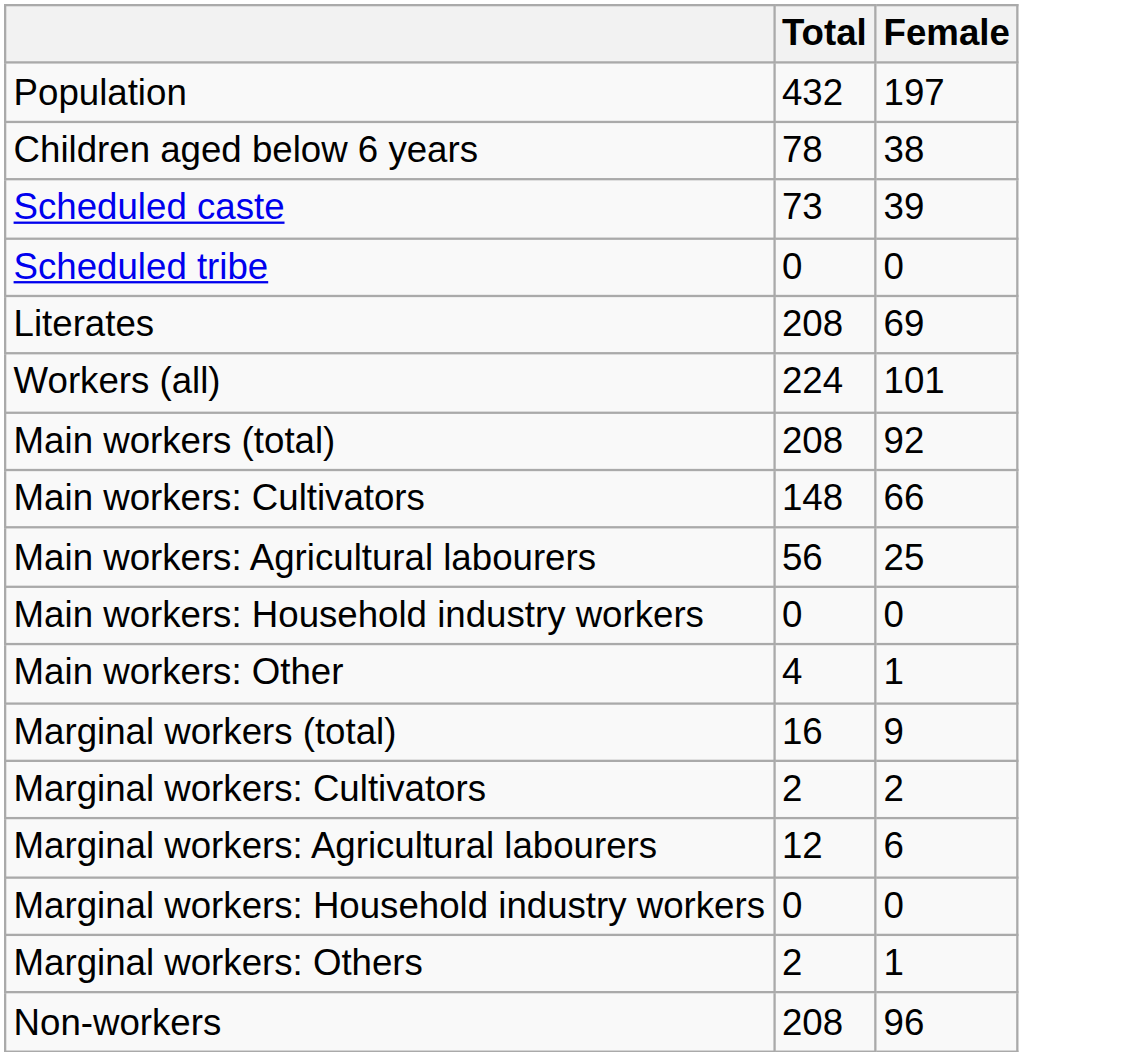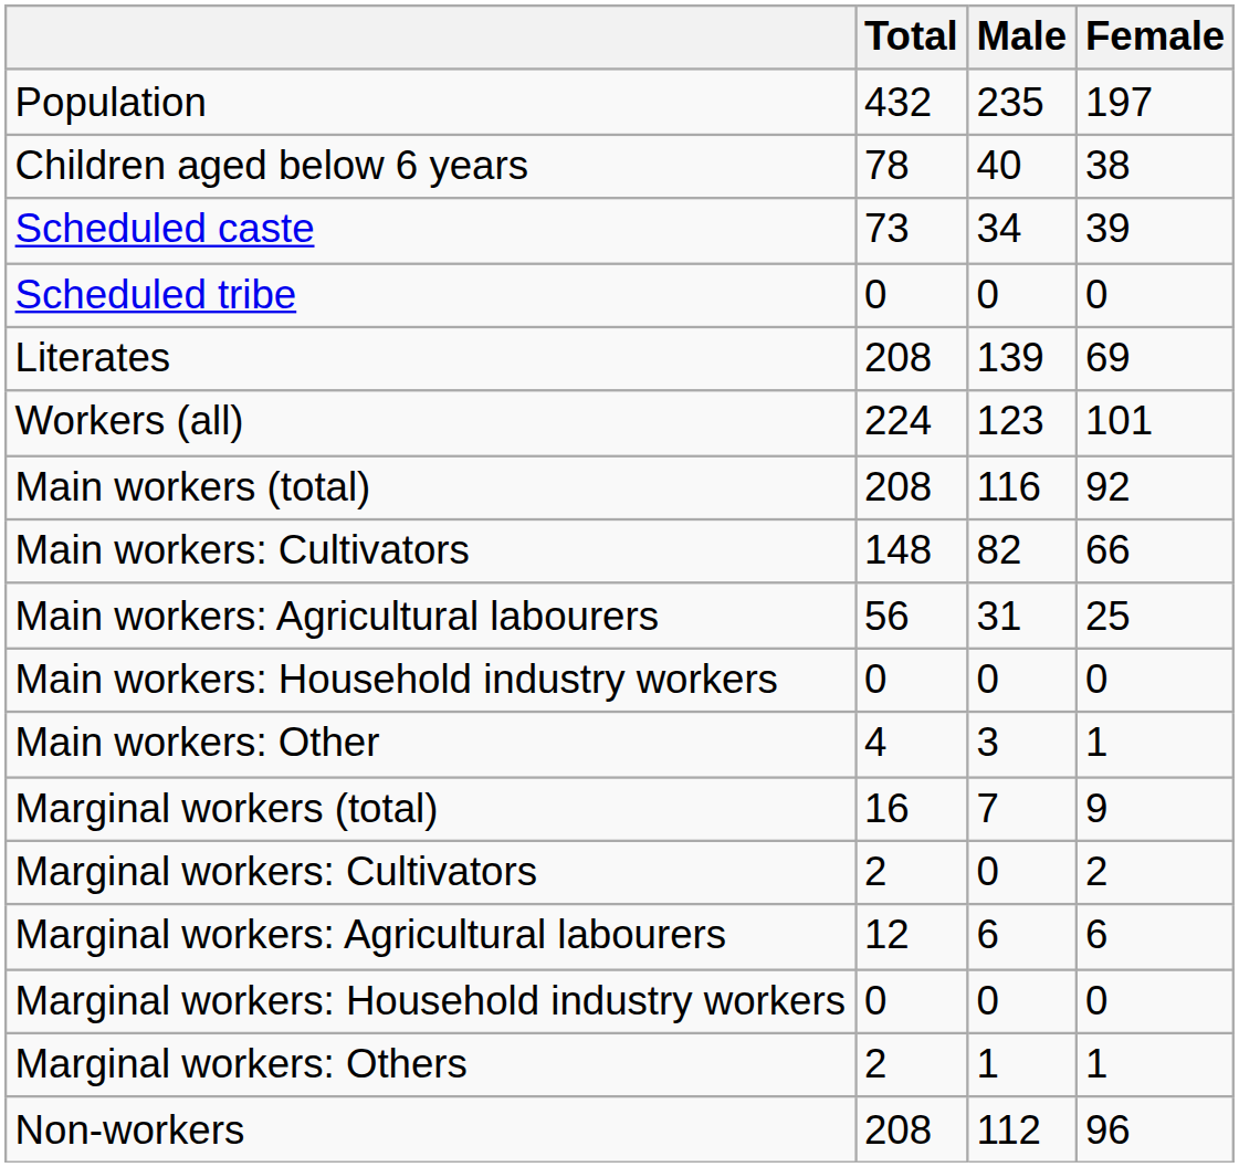 <table class="wikitable sortable">
 <tr>
 <th></th>
 <th>Total</th>
+<th>Male</th>
 <th>Female</th>
 </tr>
 <tr>
 <td>Population</td>
 <td>432</td>
+<td>235</td>
 <td>197</td>
 </tr>
 <tr>
 <td>Children aged below 6 years</td>
 <td>78</td>
+<td>40</td>
 <td>38</td>
 </tr>
 <tr>
 <td><a href='#'>Scheduled caste</a></td>
 <td>73</td>
+<td>34</td>
 <td>39</td>
 </tr>
 <tr>
 <td><a href='#'>Scheduled tribe</a></td>
 <td>0</td>
 <td>0</td>
+<td>0</td>
 </tr>
 <tr>
 <td>Literates</td>
 <td>208</td>
+<td>139</td>
 <td>69</td>
 </tr>
 <tr>
 <td>Workers (all)</td>
 <td>224</td>
+<td>123</td>
 <td>101</td>
 </tr>
 <tr>
 <td>Main workers (total)</td>
 <td>208</td>
+<td>116</td>
 <td>92</td>
 </tr>
 <tr>
 <td>Main workers: Cultivators</td>
 <td>148</td>
+<td>82</td>
 <td>66</td>
 </tr>
 <tr>
 <td>Main workers: Agricultural labourers</td>
 <td>56</td>
+<td>31</td>
 <td>25</td>
 </tr>
 <tr>
 <td>Main workers: Household industry workers</td>
 <td>0</td>
 <td>0</td>
+<td>0</td>
 </tr>
 <tr>
 <td>Main workers: Other</td>
 <td>4</td>
+<td>3</td>
 <td>1</td>
 </tr>
 <tr>
 <td>Marginal workers (total)</td>
 <td>16</td>
+<td>7</td>
 <td>9</td>
 </tr>
 <tr>
 <td>Marginal workers: Cultivators</td>
 <td>2</td>
+<td>0</td>
 <td>2</td>
 </tr>
 <tr>
 <td>Marginal workers: Agricultural labourers</td>
 <td>12</td>
 <td>6</td>
+<td>6</td>
 </tr>
 <tr>
 <td>Marginal workers: Household industry workers</td>
+<td>0</td>
 <td>0</td>
 <td>0</td>
 </tr>
 <tr>
 <td>Marginal workers: Others</td>
 <td>2</td>
 <td>1</td>
+<td>1</td>
 </tr>
 <tr>
 <td>Non-workers</td>
 <td>208</td>
+<td>112</td>
 <td>96</td>
 </tr>
 </table>
